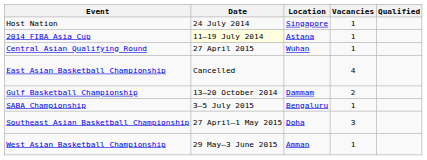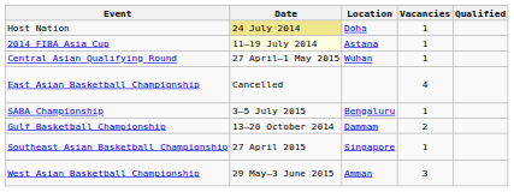 <table class="wikitable">
 <tr>
 <th>Event</th>
 <th>Date</th>
 <th>Location</th>
 <th>Vacancies</th>
 <th>Qualified</th>
 </tr>
 <tr>
 <td>Host Nation</td>
-<td>24 July 2014</td>
-<td> <a href='#'>Singapore</a></td>
+<td style="background: khaki;">24 July 2014</td>
+<td> <a href='#'>Doha</a></td>
 <td align="center">1</td>
 <td></td>
 </tr>
 <tr>
 <td><a href='#'>2014 FIBA Asia Cup</a></td>
 <td style="background: lightyellow;">11–19 July 2014</td>
 <td> <a href='#'>Astana</a></td>
 <td align="center">1</td>
 <td></td>
 </tr>
 <tr>
 <td><a href='#'>Central Asian Qualifying Round</a></td>
-<td>27 April 2015</td>
+<td>27 April–1 May 2015</td>
 <td> <a href='#'>Wuhan</a></td>
 <td align="center">1</td>
 <td></td>
 </tr>
 <tr>
 <td><a href='#'>East Asian Basketball Championship</a></td>
 <td>Cancelled</td>
 <td></td>
 <td align="center">4</td>
 <td><br><br><br></td>
 </tr>
 <tr>
+<td><a href='#'>SABA Championship</a></td>
+<td>3–5 July 2015</td>
+<td> <a href='#'>Bengaluru</a></td>
+<td align="center">1</td>
+<td></td>
+</tr>
+<tr>
 <td><a href='#'>Gulf Basketball Championship</a></td>
 <td>13–20 October 2014</td>
 <td> <a href='#'>Dammam</a></td>
 <td align="center">2</td>
 <td><br> </td>
 </tr>
 <tr>
-<td><a href='#'>SABA Championship</a></td>
-<td>3–5 July 2015</td>
-<td> <a href='#'>Bengaluru</a></td>
-<td align="center">1</td>
-<td></td>
-</tr>
-<tr>
 <td><a href='#'>Southeast Asian Basketball Championship</a></td>
-<td>27 April–1 May 2015</td>
-<td> <a href='#'>Doha</a></td>
-<td align=center>3</td>
+<td>27 April 2015</td>
+<td> <a href='#'>Singapore</a></td>
+<td align=center>1</td>
 <td><br><br></td>
 </tr>
 <tr>
 <td><a href='#'>West Asian Basketball Championship</a></td>
 <td>29 May–3 June 2015</td>
 <td> <a href='#'>Amman</a></td>
-<td align=center>1</td>
+<td align=center>3</td>
 <td><br><br></td>
 </tr>
 </table>
